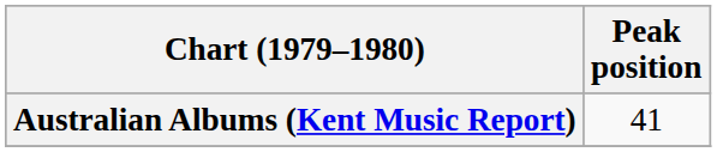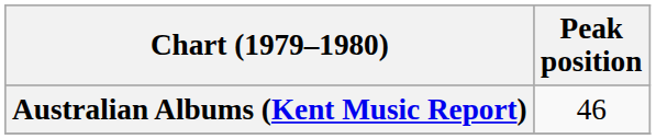 <table class="wikitable sortable plainrowheaders" style="text-align:center">
 <tr>
 <th scope="col">Chart (1979–1980)</th>
 <th scope="col">Peak<br>position</th>
 </tr>
 <tr>
 <th scope="row">Australian Albums (<a href='#'>Kent Music Report</a>)</th>
-<td>41</td>
+<td>46</td>
 </tr>
 <tr>
 </tr>
 <tr>
 </tr>
 </table>
